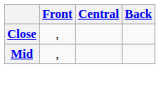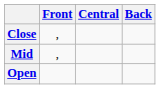 <table class="wikitable" style="text-align:center;">
 <tr>
 <th></th>
 <th><a href='#'>Front</a></th>
 <th><a href='#'>Central</a></th>
 <th><a href='#'>Back</a></th>
 </tr>
 <tr>
 <th><a href='#'>Close</a></th>
 <td>,  </td>
 <td> </td>
 <td></td>
 </tr>
 <tr>
 <th><a href='#'>Mid</a></th>
 <td>,  </td>
 <td> </td>
 <td></td>
 </tr>
+<tr>
+<th><a href='#'>Open</a></th>
+<td> </td>
+<td></td>
+<td></td>
+</tr>
 </table>
